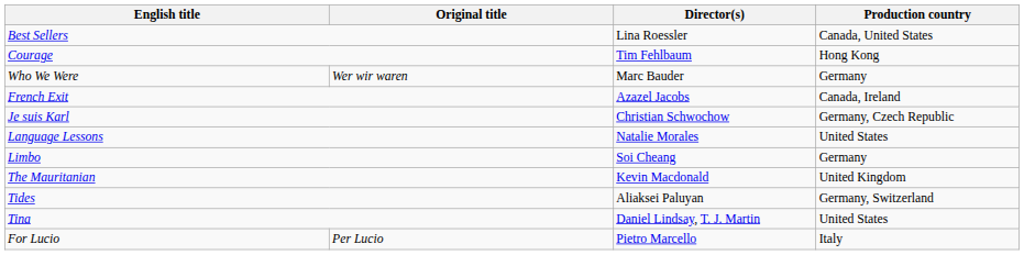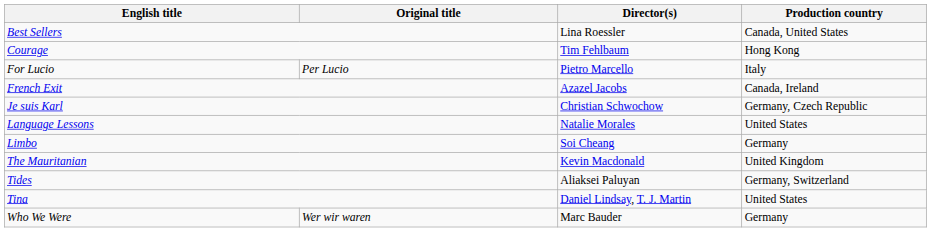 <table class="wikitable" width="100%" cellpadding="5">
 <tr>
 <th scope="col" width="32%">English title</th>
 <th scope="col" width="28%">Original title</th>
 <th scope="col" width="20%">Director(s)</th>
 <th scope="col" width="20%">Production country</th>
 </tr>
 <tr>
 <td colspan="2"><em><a href='#'>Best Sellers</a></em></td>
 <td>Lina Roessler</td>
 <td>Canada, United States</td>
 </tr>
 <tr>
 <td colspan="2"><em><a href='#'>Courage</a></em></td>
 <td><a href='#'>Tim Fehlbaum</a></td>
 <td>Hong Kong</td>
 </tr>
 <tr>
-<td><em>Who We Were</em></td>
-<td><em>Wer wir waren</em></td>
-<td>Marc Bauder</td>
-<td>Germany</td>
+<td><em>For Lucio</em></td>
+<td><em>Per Lucio</em></td>
+<td><a href='#'>Pietro Marcello</a></td>
+<td>Italy</td>
 </tr>
 <tr>
 <td colspan="2"><em><a href='#'>French Exit</a></em></td>
 <td><a href='#'>Azazel Jacobs</a></td>
 <td>Canada, Ireland</td>
 </tr>
 <tr>
 <td colspan="2"><em><a href='#'>Je suis Karl</a></em></td>
 <td><a href='#'>Christian Schwochow</a></td>
 <td>Germany, Czech Republic</td>
 </tr>
 <tr>
 <td colspan="2"><em><a href='#'>Language Lessons</a></em></td>
 <td><a href='#'>Natalie Morales</a></td>
 <td>United States</td>
 </tr>
 <tr>
 <td colspan="2"><em><a href='#'>Limbo</a></em></td>
 <td><a href='#'>Soi Cheang</a></td>
 <td>Germany</td>
 </tr>
 <tr>
 <td colspan="2"><em><a href='#'>The Mauritanian</a></em></td>
 <td><a href='#'>Kevin Macdonald</a></td>
 <td>United Kingdom</td>
 </tr>
 <tr>
 <td colspan="2"><em><a href='#'>Tides</a></em></td>
 <td>Aliaksei Paluyan</td>
 <td>Germany, Switzerland</td>
 </tr>
 <tr>
 <td colspan="2"><em><a href='#'>Tina</a></em></td>
 <td><a href='#'>Daniel Lindsay</a>, <a href='#'>T. J. Martin</a></td>
 <td>United States</td>
 </tr>
 <tr>
-<td><em>For Lucio</em></td>
-<td><em>Per Lucio</em></td>
-<td><a href='#'>Pietro Marcello</a></td>
-<td>Italy</td>
+<td><em>Who We Were</em></td>
+<td><em>Wer wir waren</em></td>
+<td>Marc Bauder</td>
+<td>Germany</td>
 </tr>
 </table>
